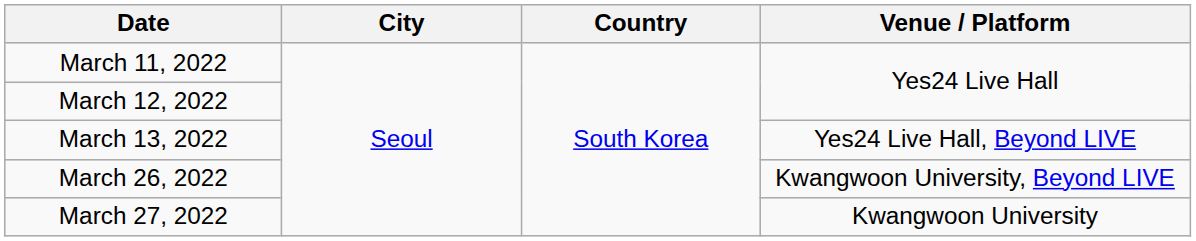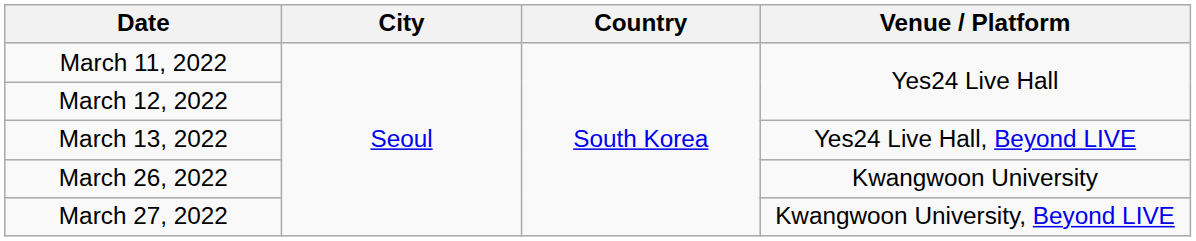 <table class="wikitable" style="text-align:center;">
 <tr>
 <th width="175">Date</th>
 <th width="150">City</th>
 <th width="150">Country</th>
 <th width="275">Venue / Platform</th>
 </tr>
 <tr>
 <td>March 11, 2022</td>
 <td rowspan="5"><a href='#'>Seoul</a></td>
 <td rowspan="5"><a href='#'>South Korea</a></td>
 <td rowspan="2">Yes24 Live Hall</td>
 </tr>
 <tr>
 <td>March 12, 2022</td>
 </tr>
 <tr>
 <td>March 13, 2022</td>
 <td>Yes24 Live Hall, <a href='#'>Beyond LIVE</a></td>
 </tr>
 <tr>
 <td>March 26, 2022</td>
-<td>Kwangwoon University, <a href='#'>Beyond LIVE</a></td>
+<td>Kwangwoon University</td>
 </tr>
 <tr>
 <td>March 27, 2022</td>
-<td>Kwangwoon University</td>
+<td>Kwangwoon University, <a href='#'>Beyond LIVE</a></td>
 </tr>
 </table>
